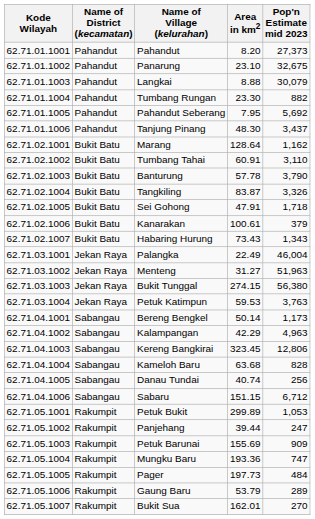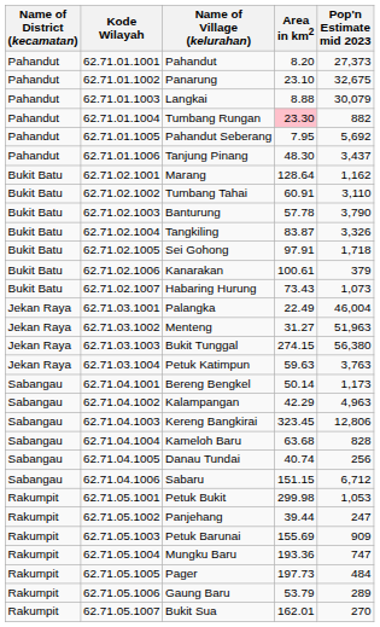 <table class="sortable wikitable">
 <tr>
+<th>Name of<br>District<br>(<em>kecamatan</em>)</th>
 <th>Kode <br>Wilayah</th>
-<th>Name of<br>District<br>(<em>kecamatan</em>)</th>
 <th>Name of<br>Village<br>(<em>kelurahan</em>)</th>
 <th>Area <br> in km<sup>2</sup></th>
 <th>Pop'n<br>Estimate<br>mid 2023</th>
 </tr>
 <tr>
+<td>Pahandut</td>
 <td>62.71.01.1001</td>
-<td>Pahandut</td>
 <td>Pahandut</td>
 <td align="right">8.20</td>
 <td align="right">27,373</td>
 </tr>
 <tr>
+<td>Pahandut</td>
 <td>62.71.01.1002</td>
-<td>Pahandut</td>
 <td>Panarung</td>
 <td align="right">23.10</td>
 <td align="right">32,675</td>
 </tr>
 <tr>
+<td>Pahandut</td>
 <td>62.71.01.1003</td>
-<td>Pahandut</td>
 <td>Langkai</td>
 <td align="right">8.88</td>
 <td align="right">30,079</td>
 </tr>
 <tr>
+<td>Pahandut</td>
 <td>62.71.01.1004</td>
-<td>Pahandut</td>
 <td>Tumbang Rungan</td>
-<td align="right">23.30</td>
+<td align="right" style="background: pink;">23.30</td>
 <td align="right">882</td>
 </tr>
 <tr>
+<td>Pahandut</td>
 <td>62.71.01.1005</td>
-<td>Pahandut</td>
 <td>Pahandut Seberang</td>
 <td align="right">7.95</td>
 <td align="right">5,692</td>
 </tr>
 <tr>
+<td>Pahandut</td>
 <td>62.71.01.1006</td>
-<td>Pahandut</td>
 <td>Tanjung Pinang</td>
 <td align="right">48.30</td>
 <td align="right">3,437</td>
 </tr>
 <tr>
+<td>Bukit Batu</td>
 <td>62.71.02.1001</td>
-<td>Bukit Batu</td>
 <td>Marang</td>
 <td align="right">128.64</td>
 <td align="right">1,162</td>
 </tr>
 <tr>
+<td>Bukit Batu</td>
 <td>62.71.02.1002</td>
-<td>Bukit Batu</td>
 <td>Tumbang Tahai</td>
 <td align="right">60.91</td>
 <td align="right">3,110</td>
 </tr>
 <tr>
+<td>Bukit Batu</td>
 <td>62.71.02.1003</td>
-<td>Bukit Batu</td>
 <td>Banturung</td>
 <td align="right">57.78</td>
 <td align="right">3,790</td>
 </tr>
 <tr>
+<td>Bukit Batu</td>
 <td>62.71.02.1004</td>
-<td>Bukit Batu</td>
 <td>Tangkiling</td>
 <td align="right">83.87</td>
 <td align="right">3,326</td>
 </tr>
 <tr>
+<td>Bukit Batu</td>
 <td>62.71.02.1005</td>
-<td>Bukit Batu</td>
 <td>Sei Gohong</td>
-<td align="right">47.91</td>
+<td align="right">97.91</td>
 <td align="right">1,718</td>
 </tr>
 <tr>
+<td>Bukit Batu</td>
 <td>62.71.02.1006</td>
-<td>Bukit Batu</td>
 <td>Kanarakan</td>
 <td align="right">100.61</td>
 <td align="right">379</td>
 </tr>
 <tr>
+<td>Bukit Batu</td>
 <td>62.71.02.1007</td>
-<td>Bukit Batu</td>
 <td>Habaring Hurung</td>
 <td align="right">73.43</td>
-<td align="right">1,343</td>
+<td align="right">1,073</td>
 </tr>
 <tr>
+<td>Jekan Raya</td>
 <td>62.71.03.1001</td>
-<td>Jekan Raya</td>
 <td>Palangka</td>
 <td align="right">22.49</td>
 <td align="right">46,004</td>
 </tr>
 <tr>
+<td>Jekan Raya</td>
 <td>62.71.03.1002</td>
-<td>Jekan Raya</td>
 <td>Menteng</td>
 <td align="right">31.27</td>
 <td align="right">51,963</td>
 </tr>
 <tr>
+<td>Jekan Raya</td>
 <td>62.71.03.1003</td>
-<td>Jekan Raya</td>
 <td>Bukit Tunggal</td>
 <td align="right">274.15</td>
 <td align="right">56,380</td>
 </tr>
 <tr>
+<td>Jekan Raya</td>
 <td>62.71.03.1004</td>
-<td>Jekan Raya</td>
 <td>Petuk Katimpun</td>
-<td align="right">59.53</td>
+<td align="right">59.63</td>
 <td align="right">3,763</td>
 </tr>
 <tr>
+<td>Sabangau</td>
 <td>62.71.04.1001</td>
-<td>Sabangau</td>
 <td>Bereng Bengkel</td>
 <td align="right">50.14</td>
 <td align="right">1,173</td>
 </tr>
 <tr>
+<td>Sabangau</td>
 <td>62.71.04.1002</td>
-<td>Sabangau</td>
 <td>Kalampangan</td>
 <td align="right">42.29</td>
 <td align="right">4,963</td>
 </tr>
 <tr>
+<td>Sabangau</td>
 <td>62.71.04.1003</td>
-<td>Sabangau</td>
 <td>Kereng Bangkirai</td>
 <td align="right">323.45</td>
 <td align="right">12,806</td>
 </tr>
 <tr>
+<td>Sabangau</td>
 <td>62.71.04.1004</td>
-<td>Sabangau</td>
 <td>Kameloh Baru</td>
 <td align="right">63.68</td>
 <td align="right">828</td>
 </tr>
 <tr>
+<td>Sabangau</td>
 <td>62.71.04.1005</td>
-<td>Sabangau</td>
 <td>Danau Tundai</td>
 <td align="right">40.74</td>
 <td align="right">256</td>
 </tr>
 <tr>
+<td>Sabangau</td>
 <td>62.71.04.1006</td>
-<td>Sabangau</td>
 <td>Sabaru</td>
 <td align="right">151.15</td>
 <td align="right">6,712</td>
 </tr>
 <tr>
+<td>Rakumpit</td>
 <td>62.71.05.1001</td>
-<td>Rakumpit</td>
 <td>Petuk Bukit</td>
-<td align="right">299.89</td>
+<td align="right">299.98</td>
 <td align="right">1,053</td>
 </tr>
 <tr>
+<td>Rakumpit</td>
 <td>62.71.05.1002</td>
-<td>Rakumpit</td>
 <td>Panjehang</td>
 <td align="right">39.44</td>
 <td align="right">247</td>
 </tr>
 <tr>
+<td>Rakumpit</td>
 <td>62.71.05.1003</td>
-<td>Rakumpit</td>
 <td>Petuk Barunai</td>
 <td align="right">155.69</td>
 <td align="right">909</td>
 </tr>
 <tr>
+<td>Rakumpit</td>
 <td>62.71.05.1004</td>
-<td>Rakumpit</td>
 <td>Mungku Baru</td>
 <td align="right">193.36</td>
 <td align="right">747</td>
 </tr>
 <tr>
+<td>Rakumpit</td>
 <td>62.71.05.1005</td>
-<td>Rakumpit</td>
 <td>Pager</td>
 <td align="right">197.73</td>
 <td align="right">484</td>
 </tr>
 <tr>
+<td>Rakumpit</td>
 <td>62.71.05.1006</td>
-<td>Rakumpit</td>
 <td>Gaung Baru</td>
 <td align="right">53.79</td>
 <td align="right">289</td>
 </tr>
 <tr>
+<td>Rakumpit</td>
 <td>62.71.05.1007</td>
-<td>Rakumpit</td>
 <td>Bukit Sua</td>
 <td align="right">162.01</td>
 <td align="right">270</td>
 </tr>
 </table>
